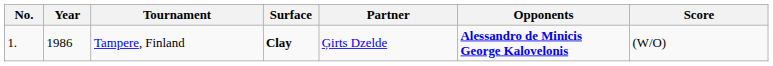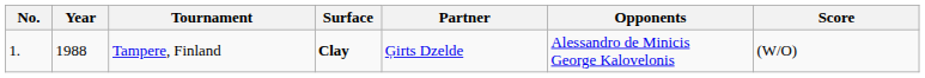 <table class="sortable wikitable" style=font-size:97%>
 <tr>
 <th width=40>No.</th>
 <th width=50>Year</th>
 <th width=200>Tournament</th>
 <th width=60>Surface</th>
 <th width=160>Partner</th>
 <th width=200>Opponents</th>
 <th width=160>Score</th>
 </tr>
 <tr>
 <td>1.</td>
-<td>1986</td>
+<td>1988</td>
 <td><a href='#'>Tampere</a>, Finland</td>
 <td><strong>Clay</strong></td>
 <td> <a href='#'>Ģirts Dzelde</a></td>
-<td><strong> <a href='#'>Alessandro de Minicis</a><br> <a href='#'>George Kalovelonis</a></strong></td>
+<td> <a href='#'>Alessandro de Minicis</a><br> <a href='#'>George Kalovelonis</a></td>
 <td>(W/O)</td>
 </tr>
 </table>
